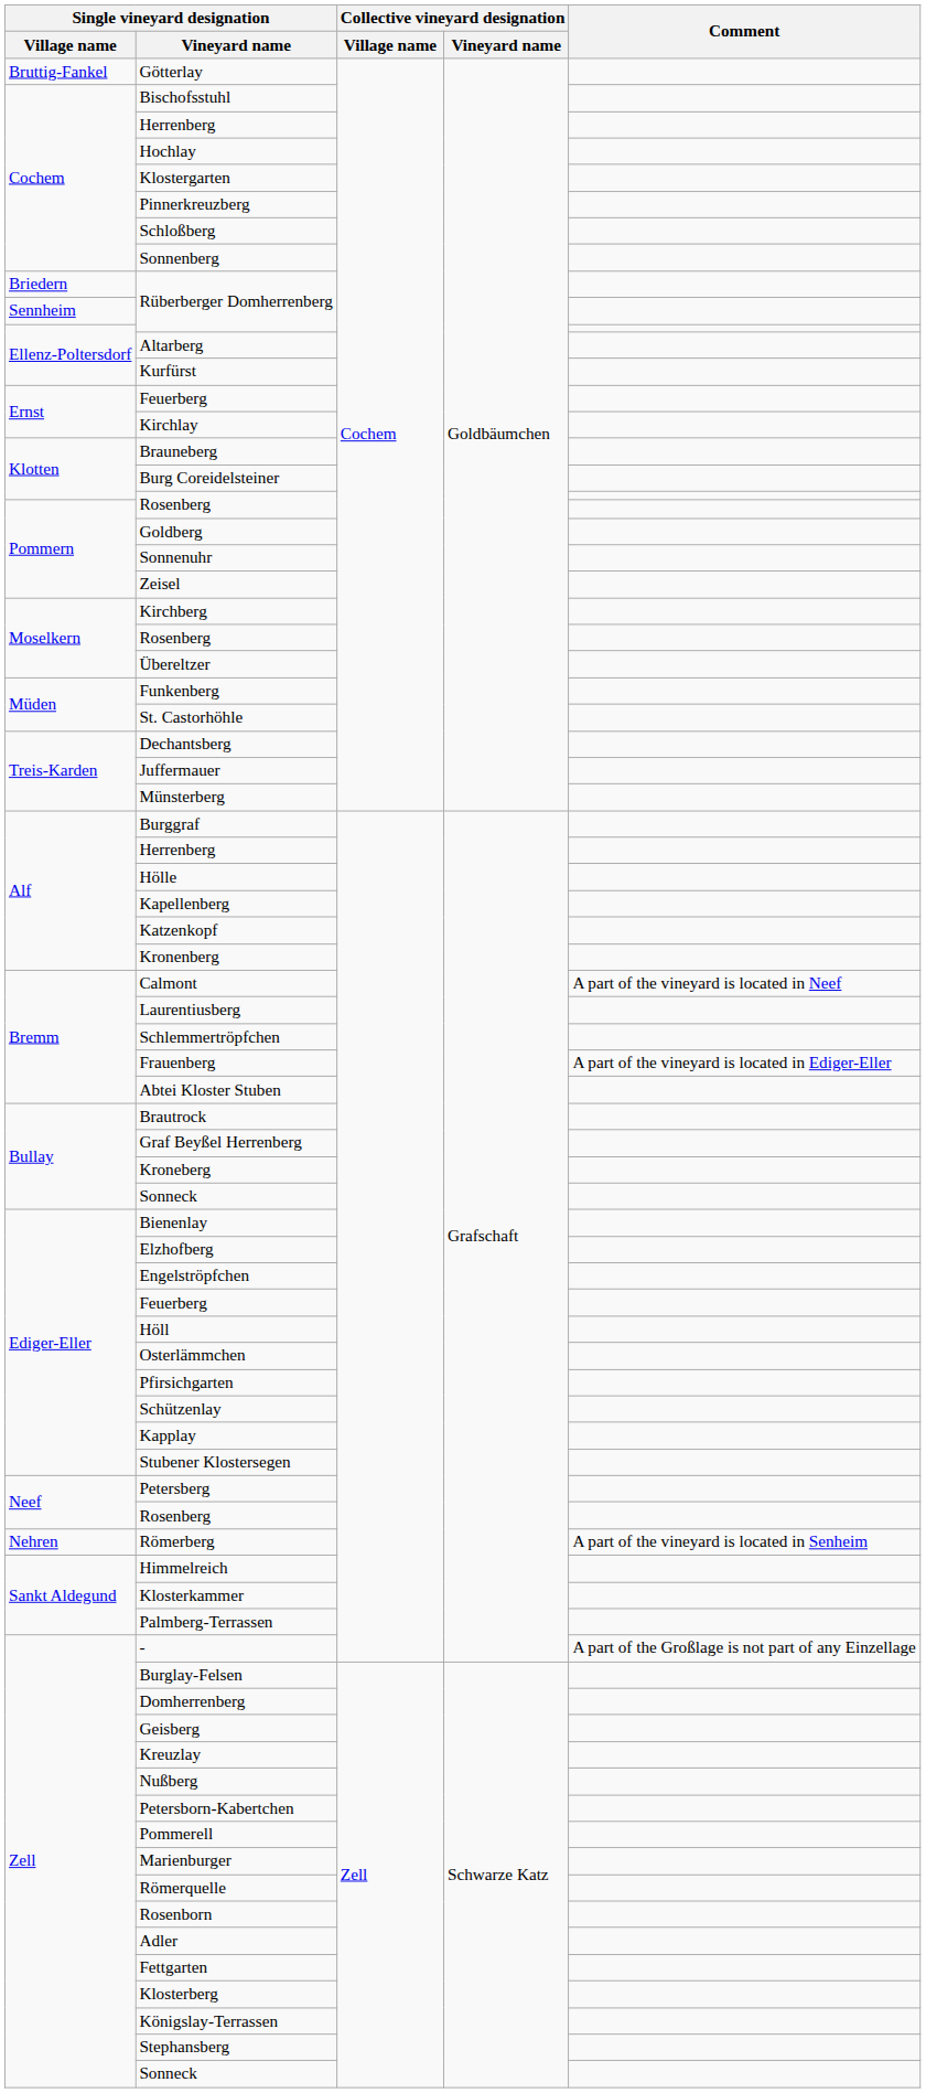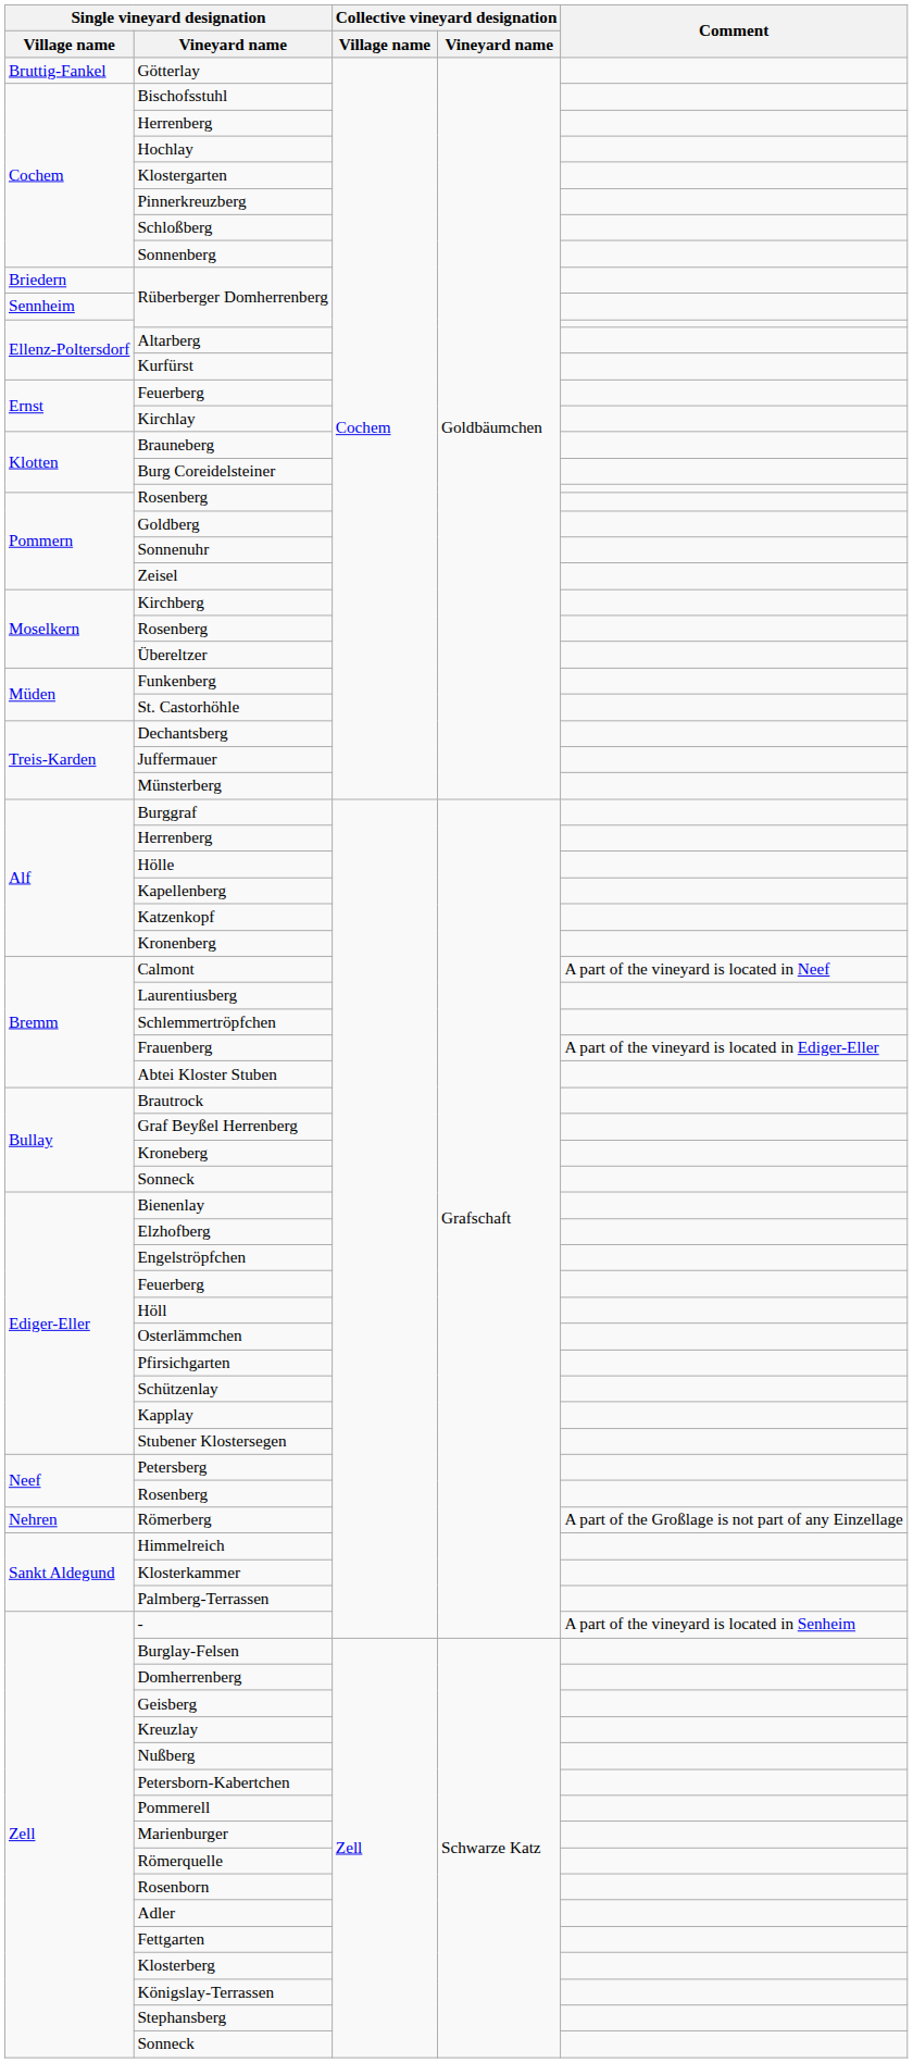 <table class="wikitable">
 <tr>
 <th colspan="2">Single vineyard designation</th>
 <th colspan="2">Collective vineyard designation</th>
 <th rowspan="2">Comment</th>
 </tr>
 <tr bgcolor="lightgrey">
 <th>Village name</th>
 <th>Vineyard name</th>
 <th>Village name</th>
 <th>Vineyard name</th>
 </tr>
 <tr>
 <td><a href='#'>Bruttig-Fankel</a></td>
 <td>Götterlay</td>
 <td rowspan="30"><a href='#'>Cochem</a></td>
 <td rowspan="30">Goldbäumchen</td>
 <td></td>
 </tr>
 <tr>
 <td rowspan="7"><a href='#'>Cochem</a></td>
 <td>Bischofsstuhl</td>
 <td></td>
 </tr>
 <tr>
 <td>Herrenberg</td>
 <td></td>
 </tr>
 <tr>
 <td>Hochlay</td>
 <td></td>
 </tr>
 <tr>
 <td>Klostergarten</td>
 <td></td>
 </tr>
 <tr>
 <td>Pinnerkreuzberg</td>
 <td></td>
 </tr>
 <tr>
 <td>Schloßberg</td>
 <td></td>
 </tr>
 <tr>
 <td>Sonnenberg</td>
 <td></td>
 </tr>
 <tr>
 <td><a href='#'>Briedern</a></td>
 <td rowspan="3">Rüberberger Domherrenberg</td>
 <td></td>
 </tr>
 <tr>
 <td><a href='#'>Sennheim</a></td>
 <td></td>
 </tr>
 <tr>
 <td rowspan="3"><a href='#'>Ellenz-Poltersdorf</a></td>
 <td></td>
 </tr>
 <tr>
 <td>Altarberg</td>
 <td></td>
 </tr>
 <tr>
 <td>Kurfürst</td>
 <td></td>
 </tr>
 <tr>
 <td rowspan="2"><a href='#'>Ernst</a></td>
 <td>Feuerberg</td>
 <td></td>
 </tr>
 <tr>
 <td>Kirchlay</td>
 <td></td>
 </tr>
 <tr>
 <td rowspan="3"><a href='#'>Klotten</a></td>
 <td>Brauneberg</td>
 <td></td>
 </tr>
 <tr>
 <td>Burg Coreidelsteiner</td>
 <td></td>
 </tr>
 <tr>
 <td rowspan="2">Rosenberg</td>
 <td></td>
 </tr>
 <tr>
 <td rowspan="4"><a href='#'>Pommern</a></td>
 <td></td>
 </tr>
 <tr>
 <td>Goldberg</td>
 <td></td>
 </tr>
 <tr>
 <td>Sonnenuhr</td>
 <td></td>
 </tr>
 <tr>
 <td>Zeisel</td>
 <td></td>
 </tr>
 <tr>
 <td rowspan="3"><a href='#'>Moselkern</a></td>
 <td>Kirchberg</td>
 <td></td>
 </tr>
 <tr>
 <td>Rosenberg</td>
 <td></td>
 </tr>
 <tr>
 <td>Übereltzer</td>
 <td></td>
 </tr>
 <tr>
 <td rowspan="2"><a href='#'>Müden</a></td>
 <td>Funkenberg</td>
 <td></td>
 </tr>
 <tr>
 <td>St. Castorhöhle</td>
 <td></td>
 </tr>
 <tr>
 <td rowspan="3"><a href='#'>Treis-Karden</a></td>
 <td>Dechantsberg</td>
 <td></td>
 </tr>
 <tr>
 <td>Juffermauer</td>
 <td></td>
 </tr>
 <tr>
 <td>Münsterberg</td>
 <td></td>
 </tr>
 <tr>
 <td rowspan="6"><a href='#'>Alf</a></td>
 <td>Burggraf</td>
 <td rowspan="32"></td>
 <td rowspan="32">Grafschaft</td>
 <td></td>
 </tr>
 <tr>
 <td>Herrenberg</td>
 <td></td>
 </tr>
 <tr>
 <td>Hölle</td>
 <td></td>
 </tr>
 <tr>
 <td>Kapellenberg</td>
 <td></td>
 </tr>
 <tr>
 <td>Katzenkopf</td>
 <td></td>
 </tr>
 <tr>
 <td>Kronenberg</td>
 <td></td>
 </tr>
 <tr>
 <td rowspan="5"><a href='#'>Bremm</a></td>
 <td>Calmont</td>
 <td>A part of the vineyard is located in <a href='#'>Neef</a></td>
 </tr>
 <tr>
 <td>Laurentiusberg</td>
 <td></td>
 </tr>
 <tr>
 <td>Schlemmertröpfchen</td>
 <td></td>
 </tr>
 <tr>
 <td>Frauenberg</td>
 <td>A part of the vineyard is located in <a href='#'>Ediger-Eller</a></td>
 </tr>
 <tr>
 <td>Abtei Kloster Stuben</td>
 <td></td>
 </tr>
 <tr>
 <td rowspan="4"><a href='#'>Bullay</a></td>
 <td>Brautrock</td>
 <td></td>
 </tr>
 <tr>
 <td>Graf Beyßel Herrenberg</td>
 <td></td>
 </tr>
 <tr>
 <td>Kroneberg</td>
 <td></td>
 </tr>
 <tr>
 <td>Sonneck</td>
 <td></td>
 </tr>
 <tr>
 <td rowspan="10"><a href='#'>Ediger-Eller</a></td>
 <td>Bienenlay</td>
 <td></td>
 </tr>
 <tr>
 <td>Elzhofberg</td>
 <td></td>
 </tr>
 <tr>
 <td>Engelströpfchen</td>
 <td></td>
 </tr>
 <tr>
 <td>Feuerberg</td>
 <td></td>
 </tr>
 <tr>
 <td>Höll</td>
 <td></td>
 </tr>
 <tr>
 <td>Osterlämmchen</td>
 <td></td>
 </tr>
 <tr>
 <td>Pfirsichgarten</td>
 <td></td>
 </tr>
 <tr>
 <td>Schützenlay</td>
 <td></td>
 </tr>
 <tr>
 <td>Kapplay</td>
 <td></td>
 </tr>
 <tr>
 <td>Stubener Klostersegen</td>
 <td></td>
 </tr>
 <tr>
 <td rowspan="2"><a href='#'>Neef</a></td>
 <td>Petersberg</td>
 <td></td>
 </tr>
 <tr>
 <td>Rosenberg</td>
 <td></td>
 </tr>
 <tr>
 <td><a href='#'>Nehren</a></td>
 <td>Römerberg</td>
-<td>A part of the vineyard is located in <a href='#'>Senheim</a></td>
+<td>A part of the Großlage is not part of any Einzellage</td>
 </tr>
 <tr>
 <td rowspan="3"><a href='#'>Sankt Aldegund</a></td>
 <td>Himmelreich</td>
 <td></td>
 </tr>
 <tr>
 <td>Klosterkammer</td>
 <td></td>
 </tr>
 <tr>
 <td>Palmberg-Terrassen</td>
 <td></td>
 </tr>
 <tr>
 <td rowspan="17"><a href='#'>Zell</a></td>
 <td>-</td>
-<td>A part of the Großlage is not part of any Einzellage</td>
+<td>A part of the vineyard is located in <a href='#'>Senheim</a></td>
 </tr>
 <tr>
 <td>Burglay-Felsen</td>
 <td rowspan="16"><a href='#'>Zell</a></td>
 <td rowspan="16">Schwarze Katz</td>
 <td></td>
 </tr>
 <tr>
 <td>Domherrenberg</td>
 <td></td>
 </tr>
 <tr>
 <td>Geisberg</td>
 <td></td>
 </tr>
 <tr>
 <td>Kreuzlay</td>
 <td></td>
 </tr>
 <tr>
 <td>Nußberg</td>
 <td></td>
 </tr>
 <tr>
 <td>Petersborn-Kabertchen</td>
 <td></td>
 </tr>
 <tr>
 <td>Pommerell</td>
 <td></td>
 </tr>
 <tr>
 <td>Marienburger</td>
 <td></td>
 </tr>
 <tr>
 <td>Römerquelle</td>
 <td></td>
 </tr>
 <tr>
 <td>Rosenborn</td>
 <td></td>
 </tr>
 <tr>
 <td>Adler</td>
 <td></td>
 </tr>
 <tr>
 <td>Fettgarten</td>
 <td></td>
 </tr>
 <tr>
 <td>Klosterberg</td>
 <td></td>
 </tr>
 <tr>
 <td>Königslay-Terrassen</td>
 <td></td>
 </tr>
 <tr>
 <td>Stephansberg</td>
 <td></td>
 </tr>
 <tr>
 <td>Sonneck</td>
 <td></td>
 </tr>
 </table>
